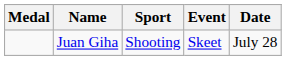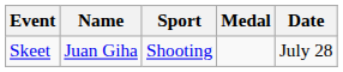 <table class="wikitable sortable" style="font-size:90%">
 <tr>
-<th>Medal</th>
+<th>Event</th>
 <th>Name</th>
 <th>Sport</th>
-<th>Event</th>
+<th>Medal</th>
 <th>Date</th>
 </tr>
 <tr>
-<td></td>
+<td><a href='#'>Skeet</a></td>
 <td><a href='#'>Juan Giha</a></td>
 <td><a href='#'>Shooting</a></td>
-<td><a href='#'>Skeet</a></td>
+<td></td>
 <td>July 28</td>
 </tr>
 </table>
